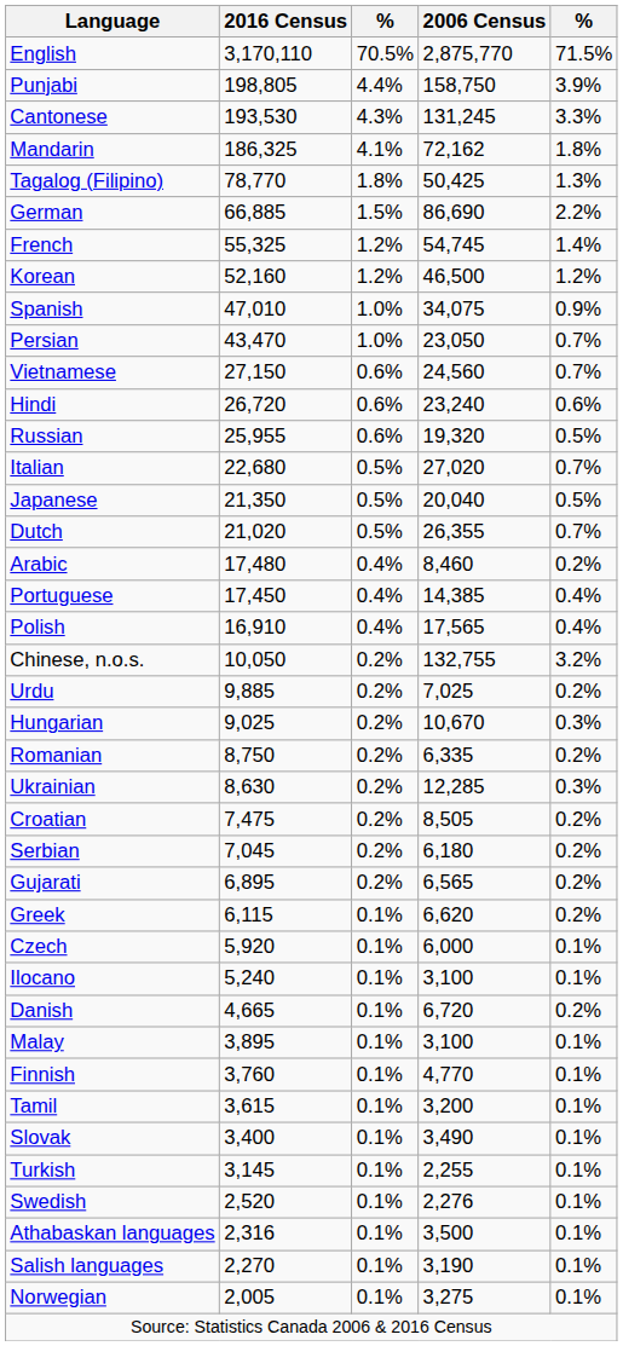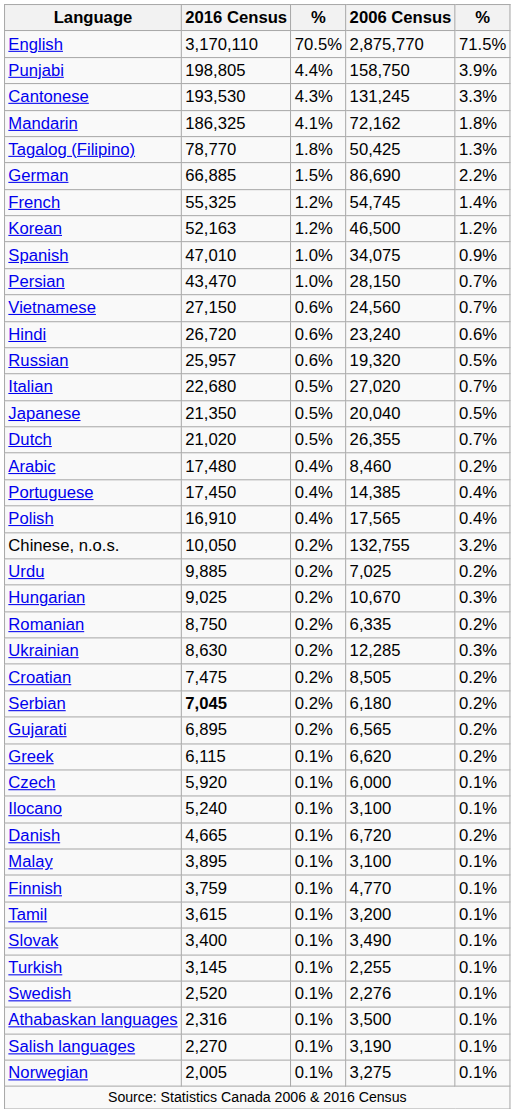 <table class="wikitable sortable">
 <tr>
 <th>Language</th>
 <th>2016 Census</th>
 <th>%</th>
 <th>2006 Census</th>
 <th>%</th>
 </tr>
 <tr>
 <td><a href='#'>English</a></td>
 <td>3,170,110</td>
 <td>70.5%</td>
 <td>2,875,770</td>
 <td>71.5%</td>
 </tr>
 <tr>
 <td><a href='#'>Punjabi</a></td>
 <td>198,805</td>
 <td>4.4%</td>
 <td>158,750</td>
 <td>3.9%</td>
 </tr>
 <tr>
 <td><a href='#'>Cantonese</a></td>
 <td>193,530</td>
 <td>4.3%</td>
 <td>131,245</td>
 <td>3.3%</td>
 </tr>
 <tr>
 <td><a href='#'>Mandarin</a></td>
 <td>186,325</td>
 <td>4.1%</td>
 <td>72,162</td>
 <td>1.8%</td>
 </tr>
 <tr>
 <td><a href='#'>Tagalog (Filipino)</a></td>
 <td>78,770</td>
 <td>1.8%</td>
 <td>50,425</td>
 <td>1.3%</td>
 </tr>
 <tr>
 <td><a href='#'>German</a></td>
 <td>66,885</td>
 <td>1.5%</td>
 <td>86,690</td>
 <td>2.2%</td>
 </tr>
 <tr>
 <td><a href='#'>French</a></td>
 <td>55,325</td>
 <td>1.2%</td>
 <td>54,745</td>
 <td>1.4%</td>
 </tr>
 <tr>
 <td><a href='#'>Korean</a></td>
-<td>52,160</td>
+<td>52,163</td>
 <td>1.2%</td>
 <td>46,500</td>
 <td>1.2%</td>
 </tr>
 <tr>
 <td><a href='#'>Spanish</a></td>
 <td>47,010</td>
 <td>1.0%</td>
 <td>34,075</td>
 <td>0.9%</td>
 </tr>
 <tr>
 <td><a href='#'>Persian</a></td>
 <td>43,470</td>
 <td>1.0%</td>
-<td>23,050</td>
+<td>28,150</td>
 <td>0.7%</td>
 </tr>
 <tr>
 <td><a href='#'>Vietnamese</a></td>
 <td>27,150</td>
 <td>0.6%</td>
 <td>24,560</td>
 <td>0.7%</td>
 </tr>
 <tr>
 <td><a href='#'>Hindi</a></td>
 <td>26,720</td>
 <td>0.6%</td>
 <td>23,240</td>
 <td>0.6%</td>
 </tr>
 <tr>
 <td><a href='#'>Russian</a></td>
-<td>25,955</td>
+<td>25,957</td>
 <td>0.6%</td>
 <td>19,320</td>
 <td>0.5%</td>
 </tr>
 <tr>
 <td><a href='#'>Italian</a></td>
 <td>22,680</td>
 <td>0.5%</td>
 <td>27,020</td>
 <td>0.7%</td>
 </tr>
 <tr>
 <td><a href='#'>Japanese</a></td>
 <td>21,350</td>
 <td>0.5%</td>
 <td>20,040</td>
 <td>0.5%</td>
 </tr>
 <tr>
 <td><a href='#'>Dutch</a></td>
 <td>21,020</td>
 <td>0.5%</td>
 <td>26,355</td>
 <td>0.7%</td>
 </tr>
 <tr>
 <td><a href='#'>Arabic</a></td>
 <td>17,480</td>
 <td>0.4%</td>
 <td>8,460</td>
 <td>0.2%</td>
 </tr>
 <tr>
 <td><a href='#'>Portuguese</a></td>
 <td>17,450</td>
 <td>0.4%</td>
 <td>14,385</td>
 <td>0.4%</td>
 </tr>
 <tr>
 <td><a href='#'>Polish</a></td>
 <td>16,910</td>
 <td>0.4%</td>
 <td>17,565</td>
 <td>0.4%</td>
 </tr>
 <tr>
 <td>Chinese, n.o.s.</td>
 <td>10,050</td>
 <td>0.2%</td>
 <td>132,755</td>
 <td>3.2%</td>
 </tr>
 <tr>
 <td><a href='#'>Urdu</a></td>
 <td>9,885</td>
 <td>0.2%</td>
 <td>7,025</td>
 <td>0.2%</td>
 </tr>
 <tr>
 <td><a href='#'>Hungarian</a></td>
 <td>9,025</td>
 <td>0.2%</td>
 <td>10,670</td>
 <td>0.3%</td>
 </tr>
 <tr>
 <td><a href='#'>Romanian</a></td>
 <td>8,750</td>
 <td>0.2%</td>
 <td>6,335</td>
 <td>0.2%</td>
 </tr>
 <tr>
 <td><a href='#'>Ukrainian</a></td>
 <td>8,630</td>
 <td>0.2%</td>
 <td>12,285</td>
 <td>0.3%</td>
 </tr>
 <tr>
 <td><a href='#'>Croatian</a></td>
 <td>7,475</td>
 <td>0.2%</td>
 <td>8,505</td>
 <td>0.2%</td>
 </tr>
 <tr>
 <td><a href='#'>Serbian</a></td>
-<td>7,045</td>
+<td><strong>7,045</strong></td>
 <td>0.2%</td>
 <td>6,180</td>
 <td>0.2%</td>
 </tr>
 <tr>
 <td><a href='#'>Gujarati</a></td>
 <td>6,895</td>
 <td>0.2%</td>
 <td>6,565</td>
 <td>0.2%</td>
 </tr>
 <tr>
 <td><a href='#'>Greek</a></td>
 <td>6,115</td>
 <td>0.1%</td>
 <td>6,620</td>
 <td>0.2%</td>
 </tr>
 <tr>
 <td><a href='#'>Czech</a></td>
 <td>5,920</td>
 <td>0.1%</td>
 <td>6,000</td>
 <td>0.1%</td>
 </tr>
 <tr>
 <td><a href='#'>Ilocano</a></td>
 <td>5,240</td>
 <td>0.1%</td>
 <td>3,100</td>
 <td>0.1%</td>
 </tr>
 <tr>
 <td><a href='#'>Danish</a></td>
 <td>4,665</td>
 <td>0.1%</td>
 <td>6,720</td>
 <td>0.2%</td>
 </tr>
 <tr>
 <td><a href='#'>Malay</a></td>
 <td>3,895</td>
 <td>0.1%</td>
 <td>3,100</td>
 <td>0.1%</td>
 </tr>
 <tr>
 <td><a href='#'>Finnish</a></td>
-<td>3,760</td>
+<td>3,759</td>
 <td>0.1%</td>
 <td>4,770</td>
 <td>0.1%</td>
 </tr>
 <tr>
 <td><a href='#'>Tamil</a></td>
 <td>3,615</td>
 <td>0.1%</td>
 <td>3,200</td>
 <td>0.1%</td>
 </tr>
 <tr>
 <td><a href='#'>Slovak</a></td>
 <td>3,400</td>
 <td>0.1%</td>
 <td>3,490</td>
 <td>0.1%</td>
 </tr>
 <tr>
 <td><a href='#'>Turkish</a></td>
 <td>3,145</td>
 <td>0.1%</td>
 <td>2,255</td>
 <td>0.1%</td>
 </tr>
 <tr>
 <td><a href='#'>Swedish</a></td>
 <td>2,520</td>
 <td>0.1%</td>
 <td>2,276</td>
 <td>0.1%</td>
 </tr>
 <tr>
 <td><a href='#'>Athabaskan languages</a></td>
 <td>2,316</td>
 <td>0.1%</td>
 <td>3,500</td>
 <td>0.1%</td>
 </tr>
 <tr>
 <td><a href='#'>Salish languages</a></td>
 <td>2,270</td>
 <td>0.1%</td>
 <td>3,190</td>
 <td>0.1%</td>
 </tr>
 <tr>
 <td><a href='#'>Norwegian</a></td>
 <td>2,005</td>
 <td>0.1%</td>
 <td>3,275</td>
 <td>0.1%</td>
 </tr>
 <tr>
 <td colspan="5" style="font-size:85%; text-align: center;">Source: Statistics Canada 2006 & 2016 Census</td>
 </tr>
 </table>
